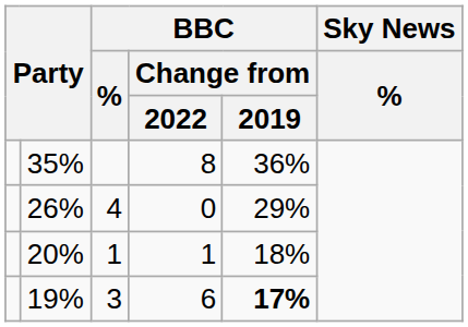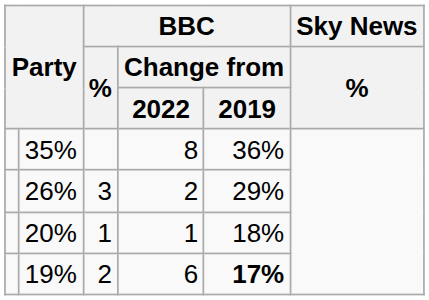 <table class="wikitable" style="float:right; text-align:right; font-size:95%;">
 <tr>
 <th colspan="2" rowspan="3">Party</th>
 <th colspan="3">BBC</th>
 <th>Sky News</th>
 </tr>
 <tr>
 <th rowspan="2">%</th>
 <th colspan="2">Change from</th>
 <th rowspan="2">%</th>
 </tr>
 <tr>
 <th>2022</th>
 <th>2019</th>
 </tr>
 <tr>
 <td></td>
 <td>35%</td>
 <td></td>
 <td> 8</td>
 <td>36%</td>
 </tr>
 <tr>
 <td></td>
 <td>26%</td>
-<td> 4</td>
-<td> 0</td>
+<td> 3</td>
+<td> 2</td>
 <td>29%</td>
 </tr>
 <tr>
 <td></td>
 <td>20%</td>
 <td> 1</td>
 <td> 1</td>
 <td>18%</td>
 </tr>
 <tr>
 <td></td>
 <td>19%</td>
-<td> 3</td>
+<td> 2</td>
 <td> 6</td>
 <td><strong>17%</strong></td>
 </tr>
 </table>
